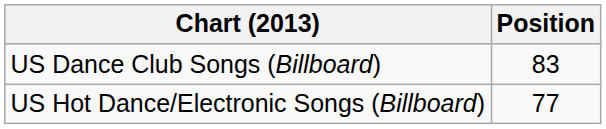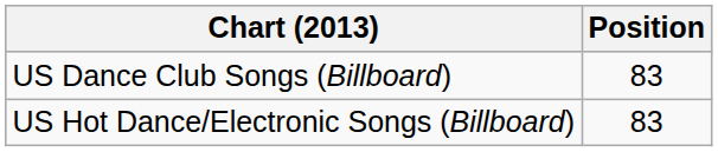 <table class="wikitable sortable">
 <tr>
 <th>Chart (2013)</th>
 <th>Position</th>
 </tr>
 <tr>
 <td>US Dance Club Songs (<em>Billboard</em>)</td>
 <td style="text-align:center;">83</td>
 </tr>
 <tr>
 <td>US Hot Dance/Electronic Songs (<em>Billboard</em>)</td>
-<td style="text-align:center;">77</td>
+<td style="text-align:center;">83</td>
 </tr>
 </table>
